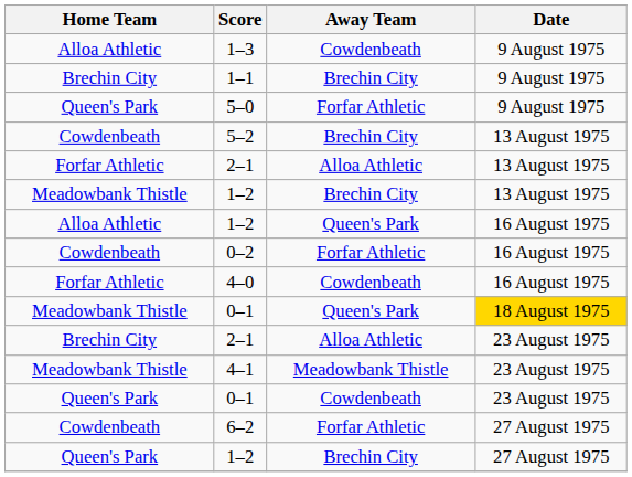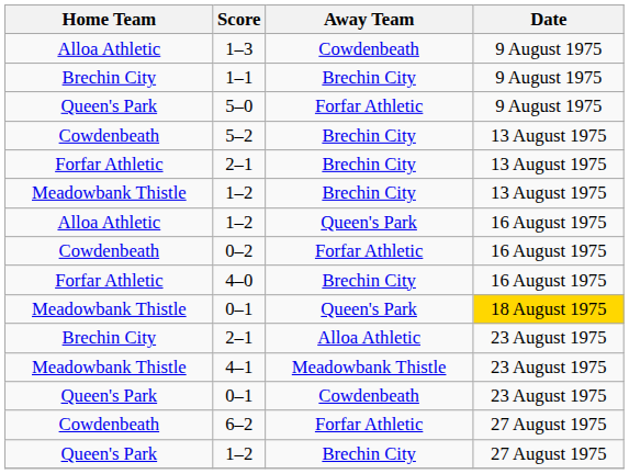 <table class="wikitable" style="text-align:center;">
 <tr>
 <th width=175>Home Team</th>
 <th width=20>Score</th>
 <th width=175>Away Team</th>
 <th width= 125>Date</th>
 </tr>
 <tr>
 <td><a href='#'>Alloa Athletic</a></td>
 <td>1–3</td>
 <td><a href='#'>Cowdenbeath</a></td>
 <td>9 August 1975</td>
 </tr>
 <tr>
 <td><a href='#'>Brechin City</a></td>
 <td>1–1</td>
 <td><a href='#'>Brechin City</a></td>
 <td>9 August 1975</td>
 </tr>
 <tr>
 <td><a href='#'>Queen's Park</a></td>
 <td>5–0</td>
 <td><a href='#'>Forfar Athletic</a></td>
 <td>9 August 1975</td>
 </tr>
 <tr>
 <td><a href='#'>Cowdenbeath</a></td>
 <td>5–2</td>
 <td><a href='#'>Brechin City</a></td>
 <td>13 August 1975</td>
 </tr>
 <tr>
 <td><a href='#'>Forfar Athletic</a></td>
 <td>2–1</td>
-<td><a href='#'>Alloa Athletic</a></td>
+<td><a href='#'>Brechin City</a></td>
 <td>13 August 1975</td>
 </tr>
 <tr>
 <td><a href='#'>Meadowbank Thistle</a></td>
 <td>1–2</td>
 <td><a href='#'>Brechin City</a></td>
 <td>13 August 1975</td>
 </tr>
 <tr>
 <td><a href='#'>Alloa Athletic</a></td>
 <td>1–2</td>
 <td><a href='#'>Queen's Park</a></td>
 <td>16 August 1975</td>
 </tr>
 <tr>
 <td><a href='#'>Cowdenbeath</a></td>
 <td>0–2</td>
 <td><a href='#'>Forfar Athletic</a></td>
 <td>16 August 1975</td>
 </tr>
 <tr>
 <td><a href='#'>Forfar Athletic</a></td>
 <td>4–0</td>
-<td><a href='#'>Cowdenbeath</a></td>
+<td><a href='#'>Brechin City</a></td>
 <td>16 August 1975</td>
 </tr>
 <tr>
 <td><a href='#'>Meadowbank Thistle</a></td>
 <td>0–1</td>
 <td><a href='#'>Queen's Park</a></td>
 <td style="background: gold;">18 August 1975</td>
 </tr>
 <tr>
 <td><a href='#'>Brechin City</a></td>
 <td>2–1</td>
 <td><a href='#'>Alloa Athletic</a></td>
 <td>23 August 1975</td>
 </tr>
 <tr>
 <td><a href='#'>Meadowbank Thistle</a></td>
 <td>4–1</td>
 <td><a href='#'>Meadowbank Thistle</a></td>
 <td>23 August 1975</td>
 </tr>
 <tr>
 <td><a href='#'>Queen's Park</a></td>
 <td>0–1</td>
 <td><a href='#'>Cowdenbeath</a></td>
 <td>23 August 1975</td>
 </tr>
 <tr>
 <td><a href='#'>Cowdenbeath</a></td>
 <td>6–2</td>
 <td><a href='#'>Forfar Athletic</a></td>
 <td>27 August 1975</td>
 </tr>
 <tr>
 <td><a href='#'>Queen's Park</a></td>
 <td>1–2</td>
 <td><a href='#'>Brechin City</a></td>
 <td>27 August 1975</td>
 </tr>
 <tr>
 </tr>
 </table>
